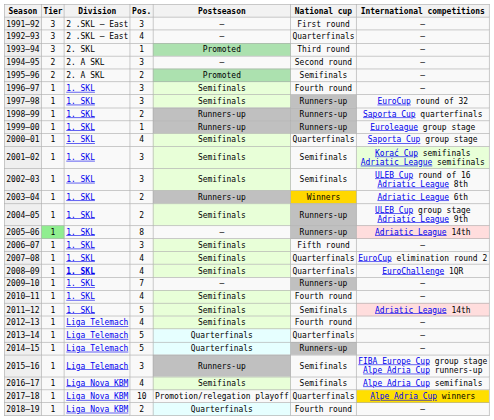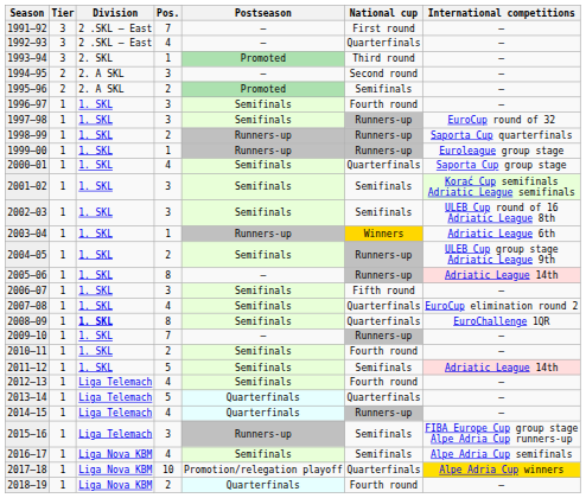 <table class="wikitable">
 <tr>
 <th>Season</th>
 <th>Tier</th>
 <th>Division</th>
 <th>Pos.</th>
 <th>Postseason</th>
 <th>National cup</th>
 <th>International competitions</th>
 </tr>
 <tr>
 <td style="background:#efefef;">1991–92</td>
 <td align="center">3</td>
 <td>2 .SKL – East</td>
-<td align="center">3</td>
+<td align="center">7</td>
 <td align="center">—</td>
 <td align="center">First round</td>
 <td align="center">—</td>
 </tr>
 <tr>
 <td style="background:#efefef;">1992–93</td>
 <td align="center">3</td>
 <td>2 .SKL – East</td>
 <td align="center">4</td>
 <td align="center">—</td>
 <td align="center">Quarterfinals</td>
 <td align="center">—</td>
 </tr>
 <tr>
 <td style="background:#efefef;">1993–94</td>
 <td align="center">3</td>
 <td>2. SKL</td>
 <td align="center">1</td>
 <td align="center" style="background:#ACE1AF">Promoted</td>
 <td align="center">Third round</td>
 <td align="center">—</td>
 </tr>
 <tr>
 <td style="background:#efefef;">1994–95</td>
 <td align="center">2</td>
 <td>2. A SKL</td>
 <td align="center">3</td>
 <td align="center">—</td>
 <td align="center">Second round</td>
 <td align="center">—</td>
 </tr>
 <tr>
 <td style="background:#efefef;">1995–96</td>
 <td align="center">2</td>
 <td>2. A SKL</td>
 <td align="center">2</td>
 <td align="center" style="background:#ACE1AF">Promoted</td>
 <td align="center">Semifinals</td>
 <td align="center">—</td>
 </tr>
 <tr>
 <td style="background:#efefef;">1996–97</td>
 <td align="center">1</td>
 <td><a href='#'>1. SKL</a></td>
 <td align="center">3</td>
 <td align="center" style="background:#E8FFD8">Semifinals</td>
 <td align="center">Fourth round</td>
 <td align="center">—</td>
 </tr>
 <tr>
 <td style="background:#efefef;">1997–98</td>
 <td align="center">1</td>
 <td><a href='#'>1. SKL</a></td>
 <td align="center">3</td>
 <td align="center" style="background:#E8FFD8">Semifinals</td>
 <td align="center" style="background:silver">Runners-up</td>
 <td align="center"><a href='#'>EuroCup</a> round of 32</td>
 </tr>
 <tr>
 <td style="background:#efefef;">1998–99</td>
 <td align="center">1</td>
 <td><a href='#'>1. SKL</a></td>
 <td align="center">2</td>
 <td align="center" style="background:silver">Runners-up</td>
 <td align="center" style="background:silver">Runners-up</td>
 <td align="center"><a href='#'>Saporta Cup</a> quarterfinals</td>
 </tr>
 <tr>
 <td style="background:#efefef;">1999–00</td>
 <td align="center">1</td>
 <td><a href='#'>1. SKL</a></td>
 <td align="center">1</td>
 <td align="center" style="background:silver">Runners-up</td>
 <td align="center" style="background:silver">Runners-up</td>
 <td align="center"><a href='#'>Euroleague</a> group stage</td>
 </tr>
 <tr>
 <td style="background:#efefef;">2000–01</td>
 <td align="center">1</td>
 <td><a href='#'>1. SKL</a></td>
 <td align="center">4</td>
 <td align="center" style="background:#E8FFD8">Semifinals</td>
 <td align="center">Quarterfinals</td>
 <td align="center"><a href='#'>Saporta Cup</a> group stage</td>
 </tr>
 <tr>
 <td style="background:#efefef;">2001–02</td>
 <td align="center">1</td>
 <td><a href='#'>1. SKL</a></td>
 <td align="center">3</td>
 <td align="center" style="background:#E8FFD8">Semifinals</td>
 <td align="center">Semifinals</td>
 <td align="center"  style="background:#E8FFD8"><a href='#'>Korać Cup</a> semifinals<br><a href='#'>Adriatic League</a> semifinals</td>
 </tr>
 <tr>
 <td style="background:#efefef;">2002–03</td>
 <td align="center">1</td>
 <td><a href='#'>1. SKL</a></td>
 <td align="center">3</td>
 <td align="center" style="background:#E8FFD8">Semifinals</td>
 <td align="center">Semifinals</td>
 <td align="center"><a href='#'>ULEB Cup</a> round of 16<br><a href='#'>Adriatic League</a> 8th</td>
 </tr>
 <tr>
 <td style="background:#efefef;">2003–04</td>
 <td align="center">1</td>
 <td><a href='#'>1. SKL</a></td>
-<td align="center">2</td>
+<td align="center">1</td>
 <td align="center" style="background:silver">Runners-up</td>
 <td align="center" style="background:gold">Winners</td>
 <td align="center"><a href='#'>Adriatic League</a> 6th</td>
 </tr>
 <tr>
 <td style="background:#efefef;">2004–05</td>
 <td align="center">1</td>
 <td><a href='#'>1. SKL</a></td>
 <td align="center">2</td>
 <td align="center" style="background:#E8FFD8">Semifinals</td>
 <td align="center" style="background:silver">Runners-up</td>
 <td align="center"><a href='#'>ULEB Cup</a> group stage<br><a href='#'>Adriatic League</a> 9th</td>
 </tr>
 <tr>
 <td style="background:#efefef;">2005–06</td>
-<td align="center" style="background: lightgreen;">1</td>
+<td align="center">1</td>
 <td><a href='#'>1. SKL</a></td>
 <td align="center">8</td>
 <td align="center">—</td>
 <td align="center" style="background:silver">Runners-up</td>
 <td align="center" style="background:#FFDDDD"><a href='#'>Adriatic League</a> 14th</td>
 </tr>
 <tr>
 <td style="background:#efefef;">2006–07</td>
 <td align="center">1</td>
 <td><a href='#'>1. SKL</a></td>
 <td align="center">3</td>
 <td align="center" style="background:#E8FFD8">Semifinals</td>
 <td align="center">Fifth round</td>
 <td align="center">—</td>
 </tr>
 <tr>
 <td style="background:#efefef;">2007–08</td>
 <td align="center">1</td>
 <td><a href='#'>1. SKL</a></td>
 <td align="center">4</td>
 <td align="center" style="background:#E8FFD8">Semifinals</td>
 <td align="center">Quarterfinals</td>
 <td align="center"><a href='#'>EuroCup</a> elimination round 2</td>
 </tr>
 <tr>
 <td style="background:#efefef;">2008–09</td>
 <td align="center">1</td>
 <td><strong><a href='#'>1. SKL</a></strong></td>
-<td align="center">4</td>
+<td align="center">8</td>
 <td align="center" style="background:#E8FFD8">Semifinals</td>
 <td align="center">Quarterfinals</td>
 <td align="center"><a href='#'>EuroChallenge</a> 1QR</td>
 </tr>
 <tr>
 <td style="background:#efefef;">2009–10</td>
 <td align="center">1</td>
 <td><a href='#'>1. SKL</a></td>
 <td align="center">7</td>
 <td align="center">—</td>
 <td align="center" style="background:silver">Runners-up</td>
 <td align="center">—</td>
 </tr>
 <tr>
 <td style="background:#efefef;">2010–11</td>
 <td align="center">1</td>
 <td><a href='#'>1. SKL</a></td>
-<td align="center">4</td>
+<td align="center">2</td>
 <td align="center" style="background:#E8FFD8">Semifinals</td>
 <td align="center">Fourth round</td>
 <td align="center">—</td>
 </tr>
 <tr>
 <td style="background:#efefef;">2011–12</td>
 <td align="center">1</td>
 <td><a href='#'>1. SKL</a></td>
 <td align="center">5</td>
 <td align="center" style="background:#E8FFD8">Semifinals</td>
 <td align="center">Semifinals</td>
 <td align="center" style="background:#FFDDDD"><a href='#'>Adriatic League</a> 14th</td>
 </tr>
 <tr>
 <td style="background:#efefef;">2012–13</td>
 <td align="center">1</td>
 <td><a href='#'>Liga Telemach</a></td>
 <td align="center">4</td>
 <td align="center" style="background:#E8FFD8">Semifinals</td>
 <td align="center">Fourth round</td>
 <td align="center">—</td>
 </tr>
 <tr>
 <td style="background:#efefef;">2013–14</td>
 <td align="center">1</td>
 <td><a href='#'>Liga Telemach</a></td>
 <td align="center">5</td>
 <td align="center" style="background:#E6FFFF">Quarterfinals</td>
 <td align="center">Quarterfinals</td>
 <td align="center">—</td>
 </tr>
 <tr>
 <td style="background:#efefef;">2014–15</td>
 <td align="center">1</td>
 <td><a href='#'>Liga Telemach</a></td>
-<td align="center">5</td>
+<td align="center">4</td>
 <td align="center" style="background:#E6FFFF">Quarterfinals</td>
 <td align="center" style="background:silver">Runners-up</td>
 <td align="center">—</td>
 </tr>
 <tr>
 <td style="background:#efefef;">2015–16</td>
 <td align="center">1</td>
 <td><a href='#'>Liga Telemach</a></td>
 <td align="center">3</td>
 <td align="center" style="background:silver">Runners-up</td>
 <td align="center">Semifinals</td>
 <td align="center"><a href='#'>FIBA Europe Cup</a> group stage<br><a href='#'>Alpe Adria Cup</a> runners-up</td>
 </tr>
 <tr>
 <td style="background:#efefef;">2016–17</td>
 <td align="center">1</td>
 <td><a href='#'>Liga Nova KBM</a></td>
 <td align="center">4</td>
 <td align="center" style="background:#E8FFD8">Semifinals</td>
 <td align="center">Semifinals</td>
 <td align="center"><a href='#'>Alpe Adria Cup</a> semifinals</td>
 </tr>
 <tr>
 <td style="background:#efefef;">2017–18</td>
 <td align="center">1</td>
 <td><a href='#'>Liga Nova KBM</a></td>
 <td align="center">10</td>
 <td align="center">Promotion/relegation playoff</td>
 <td align="center">Quarterfinals</td>
 <td align="center" style="background:#FFDF00"><a href='#'>Alpe Adria Cup</a> winners</td>
 </tr>
 <tr>
 <td style="background:#efefef;">2018–19</td>
 <td align="center">1</td>
 <td><a href='#'>Liga Nova KBM</a></td>
 <td align="center">2</td>
 <td align="center" style="background:#E6FFFF">Quarterfinals</td>
 <td align="center">Fourth round</td>
 <td align="center">—</td>
 </tr>
 </table>
